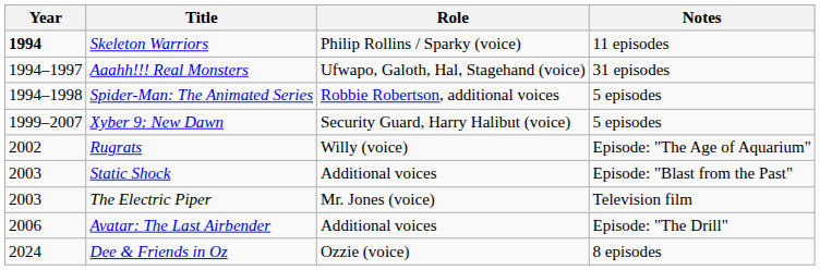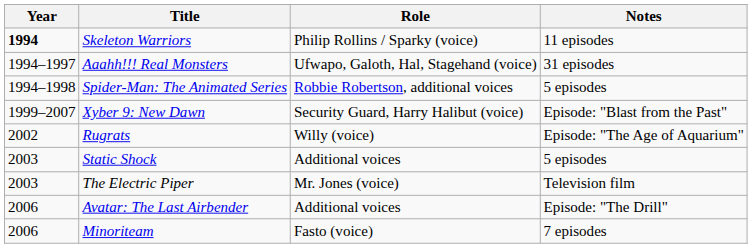 <table class="wikitable sortable">
 <tr>
 <th>Year</th>
 <th>Title</th>
 <th>Role</th>
 <th>Notes</th>
 </tr>
 <tr>
 <td><strong>1994</strong></td>
 <td><em><a href='#'>Skeleton Warriors</a></em></td>
 <td>Philip Rollins / Sparky (voice)</td>
 <td>11 episodes</td>
 </tr>
 <tr>
 <td>1994–1997</td>
 <td><em><a href='#'>Aaahh!!! Real Monsters</a></em></td>
 <td>Ufwapo, Galoth, Hal, Stagehand (voice)</td>
 <td>31 episodes</td>
 </tr>
 <tr>
 <td>1994–1998</td>
 <td><em><a href='#'>Spider-Man: The Animated Series</a></em></td>
 <td><a href='#'>Robbie Robertson</a>, additional voices</td>
 <td>5 episodes</td>
 </tr>
 <tr>
 <td>1999–2007</td>
 <td><em><a href='#'>Xyber 9: New Dawn</a></em></td>
 <td>Security Guard, Harry Halibut (voice)</td>
-<td>5 episodes</td>
+<td>Episode: "Blast from the Past"</td>
 </tr>
 <tr>
 <td>2002</td>
 <td><em><a href='#'>Rugrats</a></em></td>
 <td>Willy (voice)</td>
 <td>Episode: "The Age of Aquarium"</td>
 </tr>
 <tr>
 <td>2003</td>
 <td><em><a href='#'>Static Shock</a></em></td>
 <td>Additional voices</td>
-<td>Episode: "Blast from the Past"</td>
+<td>5 episodes</td>
 </tr>
 <tr>
 <td>2003</td>
 <td><em>The Electric Piper</em></td>
 <td>Mr. Jones (voice)</td>
 <td>Television film</td>
 </tr>
 <tr>
 <td>2006</td>
 <td><em><a href='#'>Avatar: The Last Airbender</a></em></td>
 <td>Additional voices</td>
 <td>Episode: "The Drill"</td>
 </tr>
 <tr>
-<td>2024</td>
-<td><em><a href='#'>Dee & Friends in Oz</a></em></td>
-<td>Ozzie (voice)</td>
-<td>8 episodes</td>
+<td>2006</td>
+<td><em><a href='#'>Minoriteam</a></em></td>
+<td>Fasto (voice)</td>
+<td>7 episodes</td>
 </tr>
 </table>
